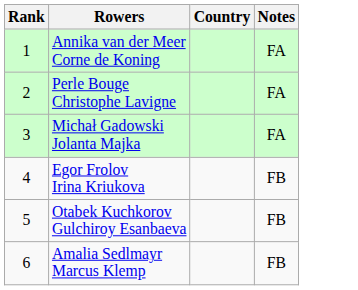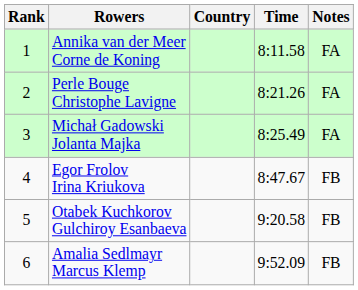 <table class="wikitable" style="text-align:center">
 <tr>
 <th>Rank</th>
 <th>Rowers</th>
 <th>Country</th>
+<th>Time</th>
 <th>Notes</th>
 </tr>
 <tr bgcolor=ccffcc>
 <td>1</td>
 <td align="left"><a href='#'>Annika van der Meer</a><br><a href='#'>Corne de Koning</a></td>
 <td align="left"></td>
+<td>8:11.58</td>
 <td>FA</td>
 </tr>
 <tr bgcolor=ccffcc>
 <td>2</td>
 <td align="left"><a href='#'>Perle Bouge</a><br><a href='#'>Christophe Lavigne</a></td>
 <td align="left"></td>
+<td>8:21.26</td>
 <td>FA</td>
 </tr>
 <tr bgcolor=ccffcc>
 <td>3</td>
 <td align="left"><a href='#'>Michał Gadowski</a><br><a href='#'>Jolanta Majka</a></td>
 <td align="left"></td>
+<td>8:25.49</td>
 <td>FA</td>
 </tr>
 <tr>
 <td>4</td>
 <td align="left"><a href='#'>Egor Frolov</a><br><a href='#'>Irina Kriukova</a></td>
 <td align="left"></td>
+<td>8:47.67</td>
 <td>FB</td>
 </tr>
 <tr>
 <td>5</td>
 <td align="left"><a href='#'>Otabek Kuchkorov</a><br><a href='#'>Gulchiroy Esanbaeva</a></td>
 <td align="left"></td>
+<td>9:20.58</td>
 <td>FB</td>
 </tr>
 <tr>
 <td>6</td>
 <td align="left"><a href='#'>Amalia Sedlmayr</a><br><a href='#'>Marcus Klemp</a></td>
 <td align="left"></td>
+<td>9:52.09</td>
 <td>FB</td>
 </tr>
 </table>
